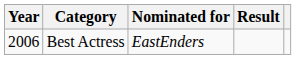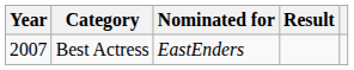 <table class="wikitable plainrowheaders">
 <tr>
 <th scope="col">Year</th>
 <th scope="col">Category</th>
 <th scope="col">Nominated for</th>
 <th scope="col">Result</th>
 <th scope="col"></th>
 </tr>
 <tr>
-<td align="center">2006</td>
+<td align="center">2007</td>
 <td>Best Actress</td>
 <td rowspan="4"><em>EastEnders</em></td>
 <td></td>
 <td></td>
 </tr>
 </table>
